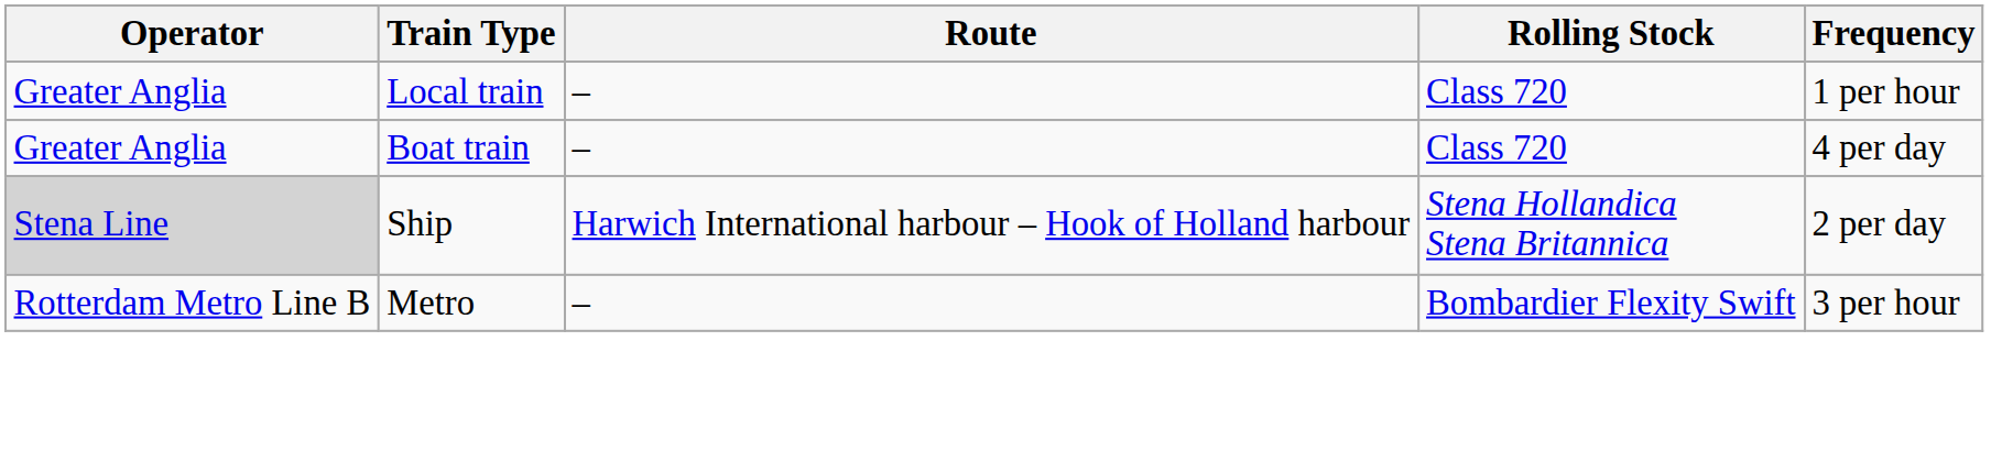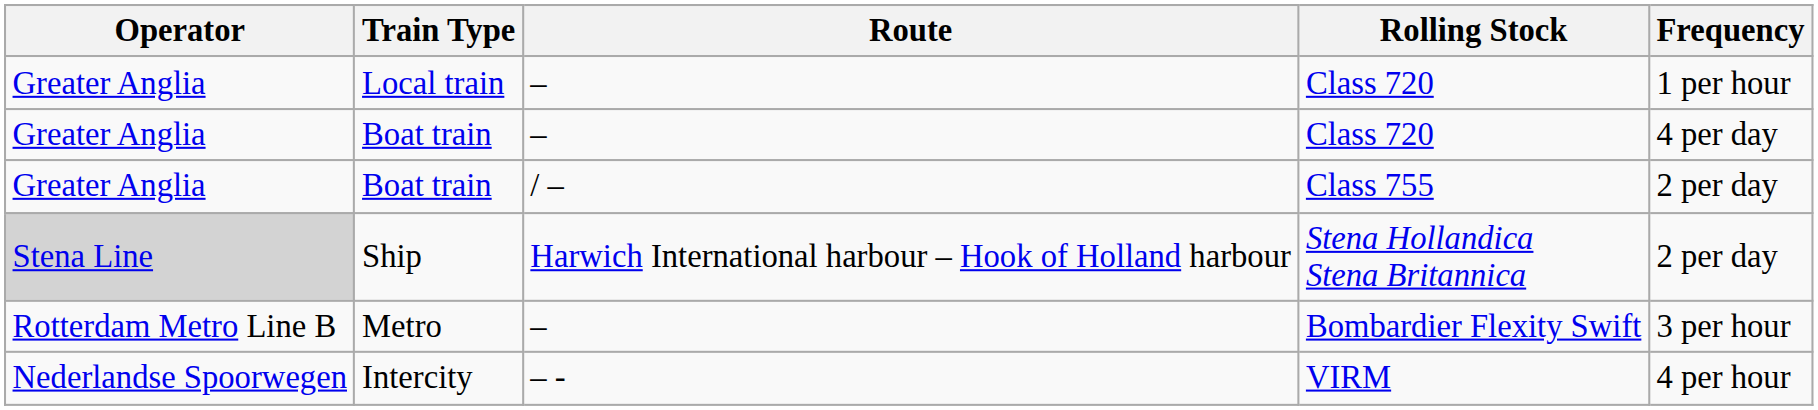 <table class="wikitable vatop">
 <tr>
 <th>Operator</th>
 <th>Train Type</th>
 <th>Route</th>
 <th>Rolling Stock</th>
 <th>Frequency</th>
 </tr>
 <tr>
 <td><a href='#'>Greater Anglia</a></td>
 <td><a href='#'>Local train</a></td>
 <td> – </td>
 <td><a href='#'>Class 720</a></td>
 <td>1 per hour</td>
 </tr>
 <tr>
 <td><a href='#'>Greater Anglia</a></td>
 <td><a href='#'>Boat train</a></td>
 <td> – </td>
 <td><a href='#'>Class 720</a></td>
 <td>4 per day</td>
 </tr>
 <tr>
+<td><a href='#'>Greater Anglia</a></td>
+<td><a href='#'>Boat train</a></td>
+<td>/ – </td>
+<td><a href='#'>Class 755</a></td>
+<td>2 per day</td>
+</tr>
+<tr>
 <td style="background: lightgrey;"><a href='#'>Stena Line</a></td>
 <td>Ship</td>
 <td><a href='#'>Harwich</a> International harbour – <a href='#'>Hook of Holland</a> harbour</td>
 <td><em><a href='#'>Stena Hollandica</a></em><br><em><a href='#'>Stena Britannica</a></em></td>
 <td>2 per day</td>
 </tr>
 <tr>
 <td><a href='#'>Rotterdam Metro</a> Line B</td>
 <td>Metro</td>
 <td> – </td>
 <td><a href='#'>Bombardier Flexity Swift</a></td>
 <td>3 per hour</td>
 </tr>
+<tr>
+<td><a href='#'>Nederlandse Spoorwegen</a></td>
+<td>Intercity</td>
+<td> –  - </td>
+<td><a href='#'>VIRM</a></td>
+<td>4 per hour</td>
+</tr>
 </table>
